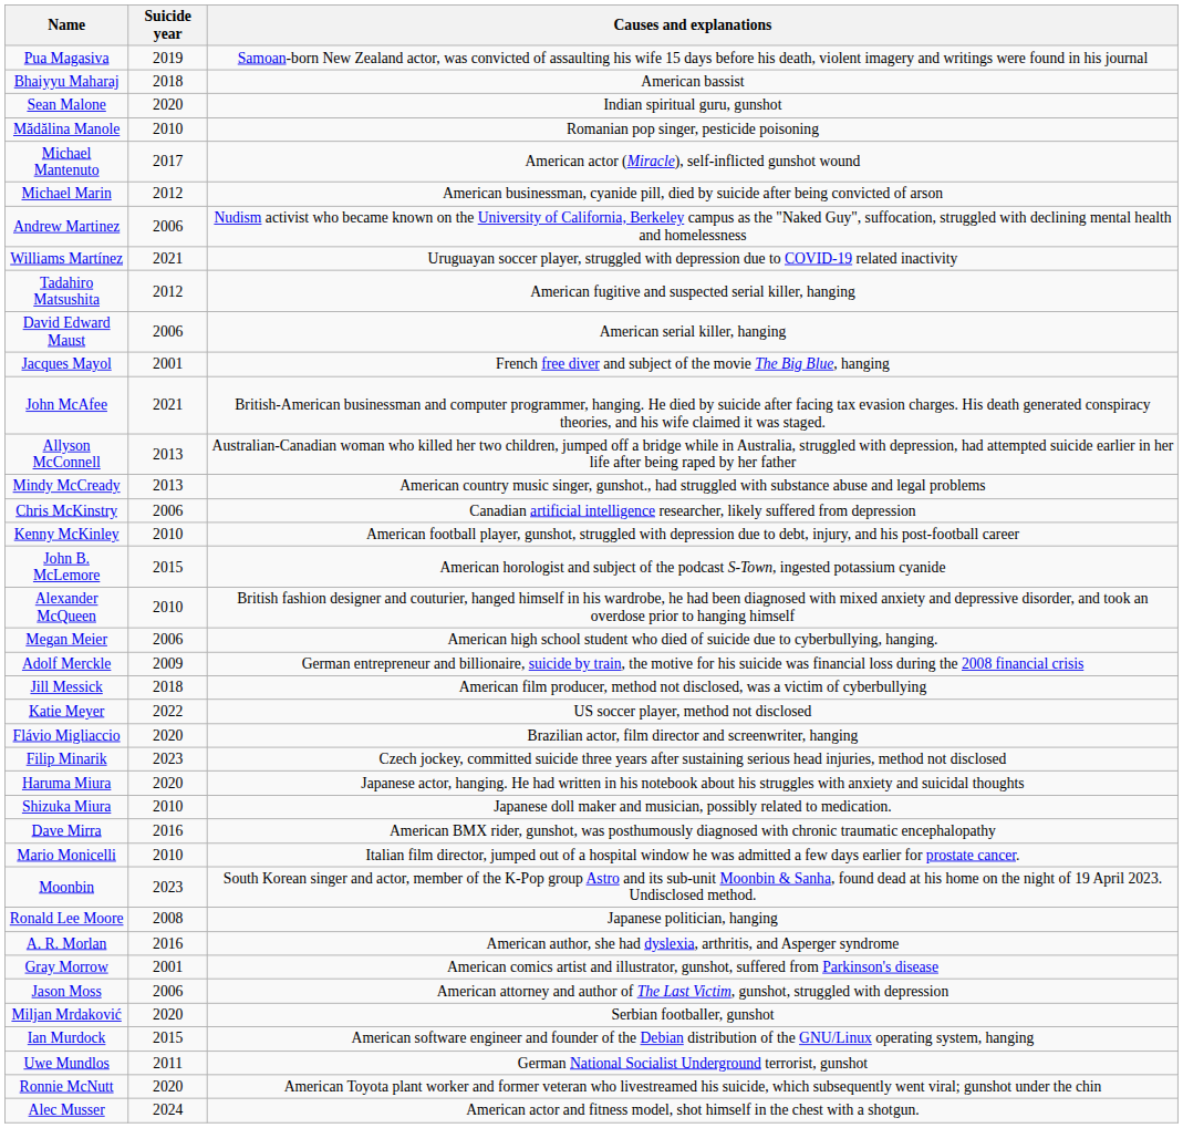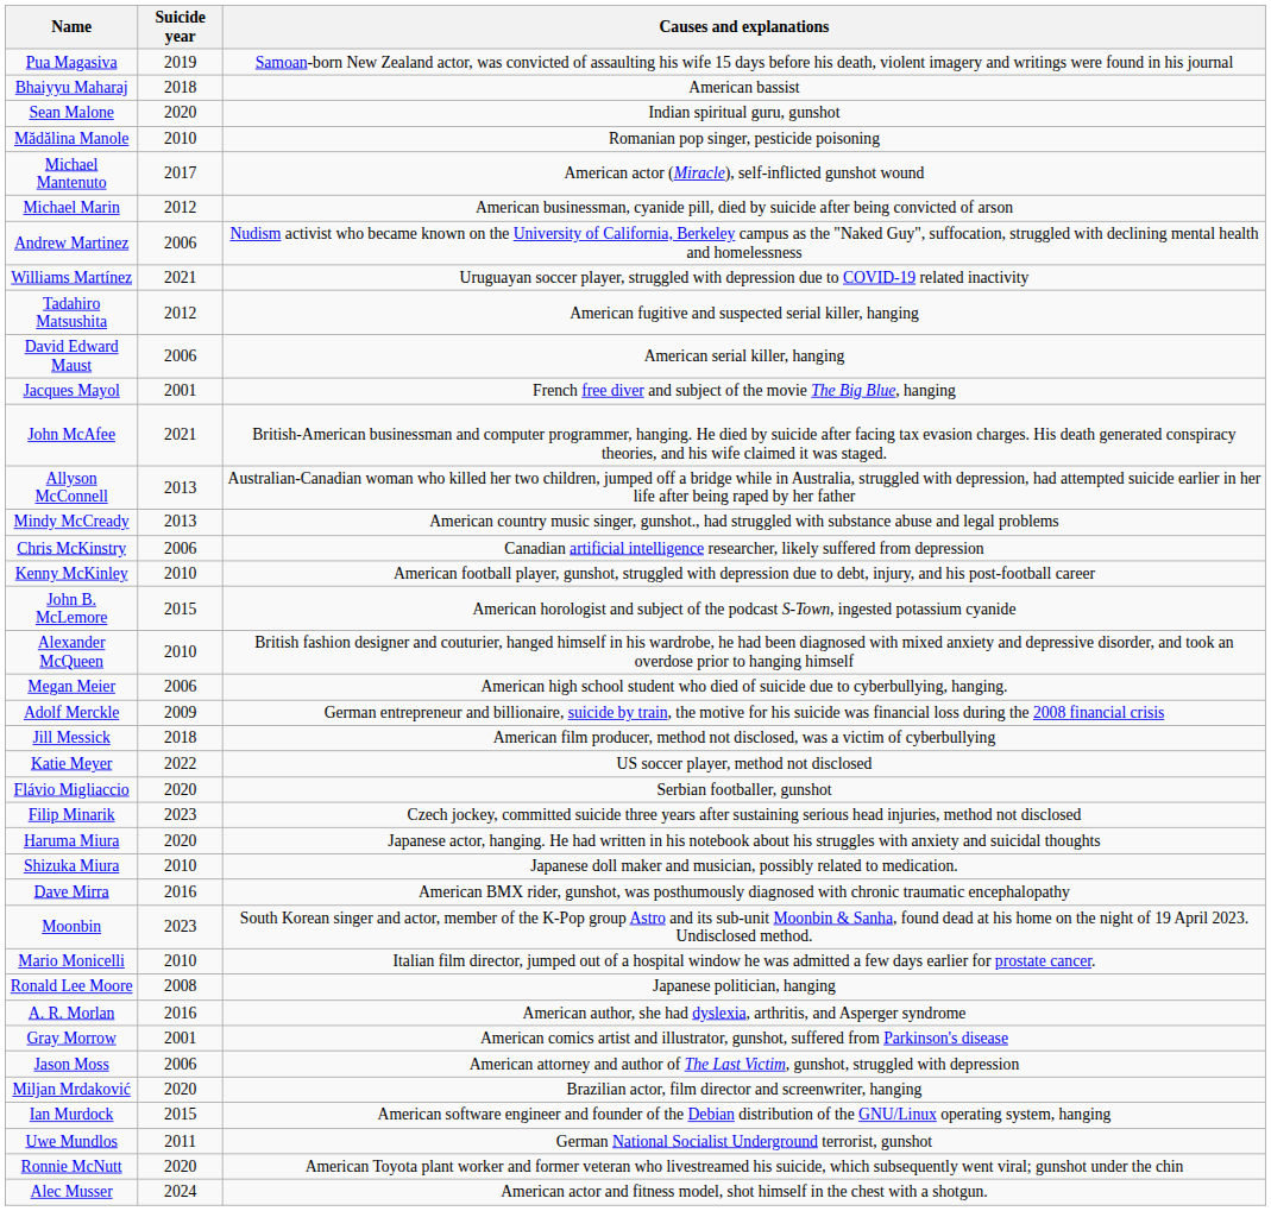 <table class="wikitable sortable" style="text-align: center;">
 <tr>
 <th>Name</th>
 <th>Suicide year</th>
 <th>Causes and explanations</th>
 </tr>
 <tr>
 <td><a href='#'>Pua Magasiva</a></td>
 <td>2019</td>
 <td><a href='#'>Samoan</a>-born New Zealand actor, was convicted of assaulting his wife 15 days before his death, violent imagery and writings were found in his journal</td>
 </tr>
 <tr>
 <td><a href='#'>Bhaiyyu Maharaj</a></td>
 <td>2018</td>
 <td>American bassist</td>
 </tr>
 <tr>
 <td><a href='#'>Sean Malone</a></td>
 <td>2020</td>
 <td>Indian spiritual guru, gunshot</td>
 </tr>
 <tr>
 <td><a href='#'>Mădălina Manole</a></td>
 <td>2010</td>
 <td>Romanian pop singer, pesticide poisoning</td>
 </tr>
 <tr>
 <td><a href='#'>Michael Mantenuto</a></td>
 <td>2017</td>
 <td>American actor (<a href='#'><em>Miracle</em></a>), self-inflicted gunshot wound</td>
 </tr>
 <tr>
 <td><a href='#'>Michael Marin</a></td>
 <td>2012</td>
 <td>American businessman, cyanide pill, died by suicide after being convicted of arson</td>
 </tr>
 <tr>
 <td><a href='#'>Andrew Martinez</a></td>
 <td>2006</td>
 <td><a href='#'>Nudism</a> activist who became known on the <a href='#'>University of California, Berkeley</a> campus as the "Naked Guy", suffocation, struggled with declining mental health and homelessness</td>
 </tr>
 <tr>
 <td><a href='#'>Williams Martínez</a></td>
 <td>2021</td>
 <td>Uruguayan soccer player, struggled with depression due to <a href='#'>COVID-19</a> related inactivity</td>
 </tr>
 <tr>
 <td><a href='#'>Tadahiro Matsushita</a></td>
 <td>2012</td>
 <td>American fugitive and suspected serial killer, hanging</td>
 </tr>
 <tr>
 <td><a href='#'>David Edward Maust</a></td>
 <td>2006</td>
 <td>American serial killer, hanging</td>
 </tr>
 <tr>
 <td><a href='#'>Jacques Mayol</a></td>
 <td>2001</td>
 <td>French <a href='#'>free diver</a> and subject of the movie <em><a href='#'>The Big Blue</a></em>, hanging</td>
 </tr>
 <tr>
 <td><a href='#'>John McAfee</a></td>
 <td>2021</td>
 <td><br>British-American businessman and computer programmer, hanging. He died by suicide after facing tax evasion charges. His death generated conspiracy theories, and his wife claimed it was staged.</td>
 </tr>
 <tr>
 <td><a href='#'>Allyson McConnell</a></td>
 <td>2013</td>
 <td>Australian-Canadian woman who killed her two children, jumped off a bridge while in Australia, struggled with depression, had attempted suicide earlier in her life after being raped by her father</td>
 </tr>
 <tr>
 <td><a href='#'>Mindy McCready</a></td>
 <td>2013</td>
 <td>American country music singer, gunshot., had struggled with substance abuse and legal problems</td>
 </tr>
 <tr>
 <td><a href='#'>Chris McKinstry</a></td>
 <td>2006</td>
 <td>Canadian <a href='#'>artificial intelligence</a> researcher, likely suffered from depression</td>
 </tr>
 <tr>
 <td><a href='#'>Kenny McKinley</a></td>
 <td>2010</td>
 <td>American football player, gunshot, struggled with depression due to debt, injury, and his post-football career</td>
 </tr>
 <tr>
 <td><a href='#'>John B. McLemore</a></td>
 <td>2015</td>
 <td>American horologist and subject of the podcast <em>S-Town</em>, ingested potassium cyanide</td>
 </tr>
 <tr>
 <td><a href='#'>Alexander McQueen</a></td>
 <td>2010</td>
 <td>British fashion designer and couturier, hanged himself in his wardrobe, he had been diagnosed with mixed anxiety and depressive disorder, and took an overdose prior to hanging himself</td>
 </tr>
 <tr>
 <td><a href='#'>Megan Meier</a></td>
 <td>2006</td>
 <td>American high school student who died of suicide due to cyberbullying, hanging.</td>
 </tr>
 <tr>
 <td><a href='#'>Adolf Merckle</a></td>
 <td>2009</td>
 <td>German entrepreneur and billionaire, <a href='#'>suicide by train</a>, the motive for his suicide was financial loss during the <a href='#'>2008 financial crisis</a></td>
 </tr>
 <tr>
 <td><a href='#'>Jill Messick</a></td>
 <td>2018</td>
 <td>American film producer, method not disclosed, was a victim of cyberbullying</td>
 </tr>
 <tr>
 <td><a href='#'>Katie Meyer</a></td>
 <td>2022</td>
 <td>US soccer player, method not disclosed</td>
 </tr>
 <tr>
 <td><a href='#'>Flávio Migliaccio</a></td>
 <td>2020</td>
-<td>Brazilian actor, film director and screenwriter, hanging</td>
+<td>Serbian footballer, gunshot</td>
 </tr>
 <tr>
 <td><a href='#'>Filip Minarik</a></td>
 <td>2023</td>
 <td>Czech jockey, committed suicide three years after sustaining serious head injuries, method not disclosed</td>
 </tr>
 <tr>
 <td><a href='#'>Haruma Miura</a></td>
 <td>2020</td>
 <td>Japanese actor, hanging. He had written in his notebook about his struggles with anxiety and suicidal thoughts</td>
 </tr>
 <tr>
 <td><a href='#'>Shizuka Miura</a></td>
 <td>2010</td>
 <td>Japanese doll maker and musician, possibly related to medication.</td>
 </tr>
 <tr>
 <td><a href='#'>Dave Mirra</a></td>
 <td>2016</td>
 <td>American BMX rider, gunshot, was posthumously diagnosed with chronic traumatic encephalopathy</td>
 </tr>
 <tr>
+<td><a href='#'>Moonbin</a></td>
+<td>2023</td>
+<td>South Korean singer and actor, member of the K-Pop group <a href='#'>Astro</a> and its sub-unit <a href='#'>Moonbin & Sanha</a>, found dead at his home on the night of 19 April 2023. Undisclosed method.</td>
+</tr>
+<tr>
 <td><a href='#'>Mario Monicelli</a></td>
 <td>2010</td>
 <td>Italian film director, jumped out of a hospital window he was admitted a few days earlier for <a href='#'>prostate cancer</a>.</td>
-</tr>
-<tr>
-<td><a href='#'>Moonbin</a></td>
-<td>2023</td>
-<td>South Korean singer and actor, member of the K-Pop group <a href='#'>Astro</a> and its sub-unit <a href='#'>Moonbin & Sanha</a>, found dead at his home on the night of 19 April 2023. Undisclosed method.</td>
 </tr>
 <tr>
 <td><a href='#'>Ronald Lee Moore</a></td>
 <td>2008</td>
 <td>Japanese politician, hanging</td>
 </tr>
 <tr>
 <td><a href='#'>A. R. Morlan</a></td>
 <td>2016</td>
 <td>American author, she had <a href='#'>dyslexia</a>, arthritis, and Asperger syndrome</td>
 </tr>
 <tr>
 <td><a href='#'>Gray Morrow</a></td>
 <td>2001</td>
 <td>American comics artist and illustrator, gunshot, suffered from <a href='#'>Parkinson's disease</a></td>
 </tr>
 <tr>
 <td><a href='#'>Jason Moss</a></td>
 <td>2006</td>
 <td>American attorney and author of <em><a href='#'>The Last Victim</a></em>, gunshot, struggled with depression</td>
 </tr>
 <tr>
 <td><a href='#'>Miljan Mrdaković</a></td>
 <td>2020</td>
-<td>Serbian footballer, gunshot</td>
+<td>Brazilian actor, film director and screenwriter, hanging</td>
 </tr>
 <tr>
 <td><a href='#'>Ian Murdock</a></td>
 <td>2015</td>
 <td>American software engineer and founder of the <a href='#'>Debian</a> distribution of the <a href='#'>GNU/Linux</a> operating system, hanging</td>
 </tr>
 <tr>
 <td><a href='#'>Uwe Mundlos</a></td>
 <td>2011</td>
 <td>German <a href='#'>National Socialist Underground</a> terrorist, gunshot</td>
 </tr>
 <tr>
 <td><a href='#'>Ronnie McNutt</a></td>
 <td>2020</td>
 <td>American Toyota plant worker and former veteran who livestreamed his suicide, which subsequently went viral; gunshot under the chin</td>
 </tr>
 <tr>
 <td><a href='#'>Alec Musser</a></td>
 <td>2024</td>
 <td>American actor and fitness model, shot himself in the chest with a shotgun.</td>
 </tr>
 </table>
